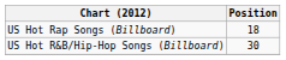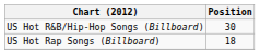 <table class="wikitable">
 <tr>
 <th scope="col">Chart (2012)</th>
 <th scope="col">Position</th>
 </tr>
 <tr>
+<td>US Hot R&B/Hip-Hop Songs (<em>Billboard</em>)</td>
+<td style="text-align:center;">30</td>
+</tr>
+<tr>
 <td>US Hot Rap Songs (<em>Billboard</em>)</td>
 <td style="text-align:center;">18</td>
 </tr>
 <tr>
-<td>US Hot R&B/Hip-Hop Songs (<em>Billboard</em>)</td>
-<td style="text-align:center;">30</td>
-</tr>
-<tr>
 </tr>
 </table>
